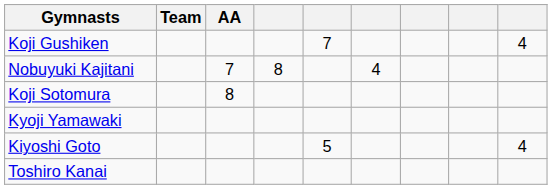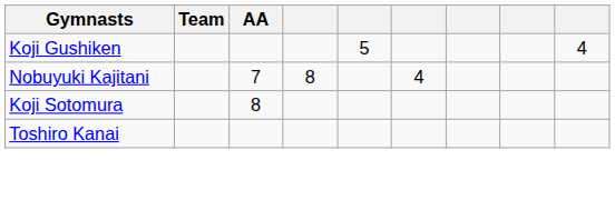 <table class="wikitable sortable collapsible autocollapse plainrowheaders" style="text-align:center; font-size:95%;">
 <tr>
 <th width=28% class=unsortable>Gymnasts</th>
 <th width=9% class=unsortable>Team</th>
 <th width=9% class=unsortable>AA</th>
 <th width=9% class=unsortable></th>
 <th width=9% class=unsortable></th>
 <th width=9% class=unsortable></th>
 <th width=9% class=unsortable></th>
 <th width=9% class=unsortable></th>
 <th width=9% class=unsortable></th>
 </tr>
 <tr>
 <td align=left><a href='#'>Koji Gushiken</a></td>
 <td></td>
 <td></td>
 <td></td>
-<td>7</td>
+<td>5</td>
 <td></td>
 <td></td>
 <td></td>
 <td>4</td>
 </tr>
 <tr>
 <td align=left><a href='#'>Nobuyuki Kajitani</a></td>
 <td></td>
 <td>7</td>
 <td>8</td>
 <td></td>
 <td>4</td>
 <td></td>
 <td></td>
 <td></td>
 </tr>
 <tr>
 <td align=left><a href='#'>Koji Sotomura</a></td>
 <td></td>
 <td>8</td>
 <td></td>
 <td></td>
 <td></td>
 <td></td>
 <td></td>
 <td></td>
 </tr>
 <tr>
-<td align=left><a href='#'>Kyoji Yamawaki</a></td>
-<td></td>
-<td></td>
-<td></td>
-<td></td>
-<td></td>
-<td></td>
-<td></td>
-<td></td>
-</tr>
-<tr>
-<td align=left><a href='#'>Kiyoshi Goto</a></td>
-<td></td>
-<td></td>
-<td></td>
-<td>5</td>
-<td></td>
-<td></td>
-<td></td>
-<td>4</td>
-</tr>
-<tr>
 <td align=left><a href='#'>Toshiro Kanai</a></td>
 <td></td>
 <td></td>
 <td></td>
 <td></td>
 <td></td>
 <td></td>
 <td></td>
 <td></td>
 </tr>
 </table>
